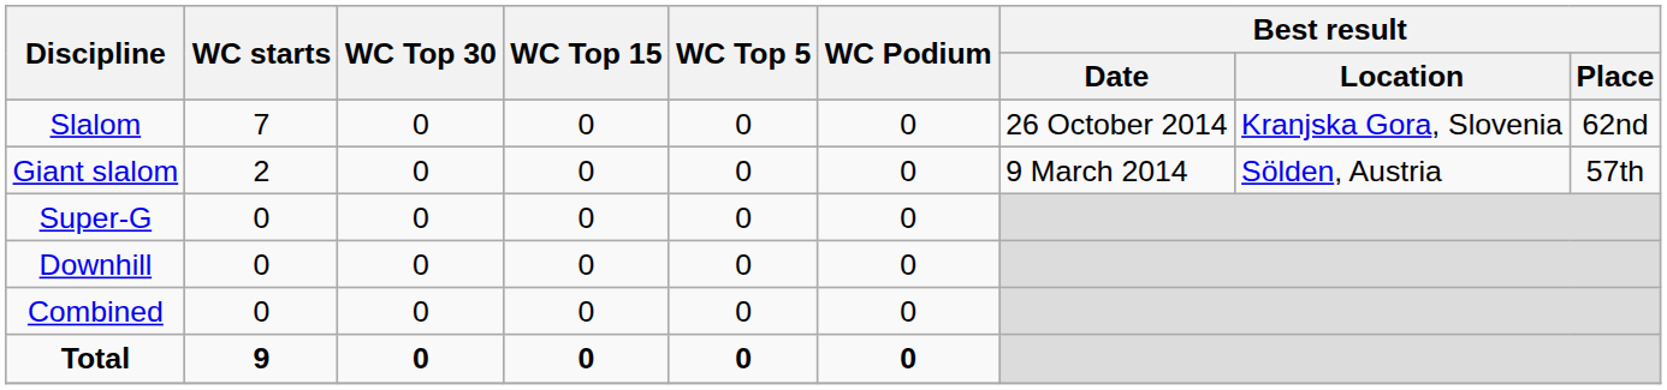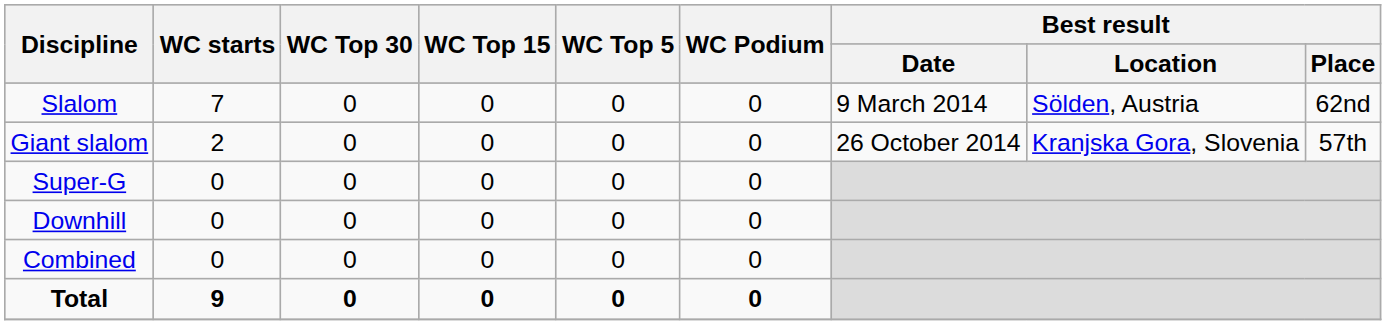 <table class="wikitable" style="text-align:center; font-size:95%;">
 <tr>
 <th rowspan=2>Discipline</th>
 <th rowspan=2>WC starts</th>
 <th rowspan=2>WC Top 30</th>
 <th rowspan=2>WC Top 15</th>
 <th rowspan=2>WC Top 5</th>
 <th rowspan=2>WC Podium</th>
 <th colspan=3>Best result</th>
 </tr>
 <tr>
 <th>Date</th>
 <th>Location</th>
 <th>Place</th>
 </tr>
 <tr>
 <td align=center><a href='#'>Slalom</a></td>
 <td align=center>7</td>
 <td align=center>0</td>
 <td align=center>0</td>
 <td align=center>0</td>
 <td align=center>0</td>
-<td align=left>26 October 2014</td>
-<td align=left> <a href='#'>Kranjska Gora</a>, Slovenia</td>
+<td align=left>9 March 2014</td>
+<td align=left> <a href='#'>Sölden</a>, Austria</td>
 <td>62nd</td>
 </tr>
 <tr>
 <td align=center><a href='#'>Giant slalom</a></td>
 <td align=center>2</td>
 <td align=center>0</td>
 <td align=center>0</td>
 <td align=center>0</td>
 <td align=center>0</td>
-<td align=left>9 March 2014</td>
-<td align=left> <a href='#'>Sölden</a>, Austria</td>
+<td align=left>26 October 2014</td>
+<td align=left> <a href='#'>Kranjska Gora</a>, Slovenia</td>
 <td>57th</td>
 </tr>
 <tr>
 <td align=center><a href='#'>Super-G</a></td>
 <td align=center>0</td>
 <td align=center>0</td>
 <td align=center>0</td>
 <td align=center>0</td>
 <td align=center>0</td>
 <td colspan=3 bgcolor=#DCDCDC></td>
 </tr>
 <tr>
 <td align=center><a href='#'>Downhill</a></td>
 <td align=center>0</td>
 <td align=center>0</td>
 <td align=center>0</td>
 <td align=center>0</td>
 <td align=center>0</td>
 <td colspan=3 bgcolor=#DCDCDC></td>
 </tr>
 <tr>
 <td align=center><a href='#'>Combined</a></td>
 <td align=center>0</td>
 <td align=center>0</td>
 <td align=center>0</td>
 <td align=center>0</td>
 <td align=center>0</td>
 <td colspan=3 bgcolor=#DCDCDC></td>
 </tr>
 <tr>
 <td align=center><strong>Total</strong></td>
 <td align=center><strong>9</strong></td>
 <td align=center><strong>0</strong></td>
 <td align=center><strong>0</strong></td>
 <td align=center><strong>0</strong></td>
 <td align=center><strong>0</strong></td>
 <td colspan=3 bgcolor=#DCDCDC></td>
 </tr>
 <tr>
 </tr>
 </table>
